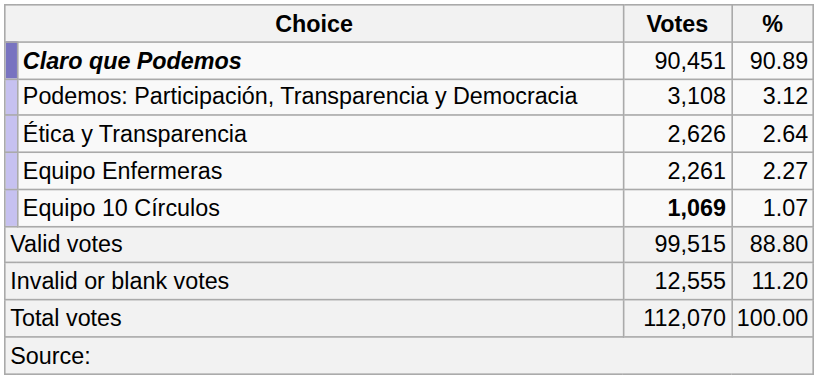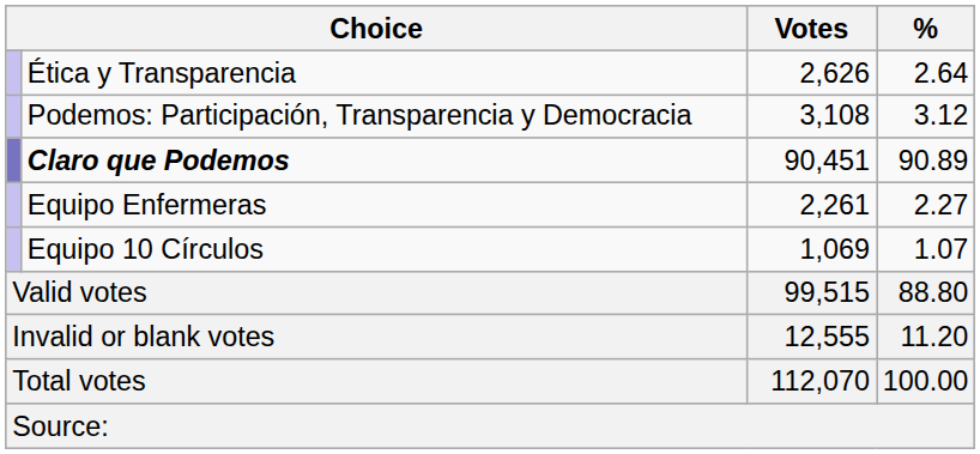 <table class="wikitable" style="text-align:right; font-size:90%;">
 <tr>
 <th colspan="2" style="width:375px;">Choice</th>
 <th style="width:60px;">Votes</th>
 <th style="width:40px;">%</th>
 </tr>
 <tr>
-<td width="1" bgcolor="#7873C0"></td>
-<td align="left"><strong><em>Claro que Podemos<em> <strong> </td>
-<td></strong>90,451<strong></td>
-<td></strong>90.89<strong></td>
+<td bgcolor="#C6C1F0"></td>
+<td align="left"></em>Ética y Transparencia<em></td>
+<td>2,626</td>
+<td>2.64</td>
 </tr>
 <tr>
 <td bgcolor="#C6C1F0"></td>
 <td align="left"></em>Podemos: Participación, Transparencia y Democracia<em></td>
 <td>3,108</td>
 <td>3.12</td>
 </tr>
 <tr>
-<td bgcolor="#C6C1F0"></td>
-<td align="left"></em>Ética y Transparencia<em></td>
-<td>2,626</td>
-<td>2.64</td>
+<td width="1" bgcolor="#7873C0"></td>
+<td align="left"><strong><em>Claro que Podemos<em> <strong> </td>
+<td></strong>90,451<strong></td>
+<td></strong>90.89<strong></td>
 </tr>
 <tr>
 <td bgcolor="#C6C1F0"></td>
 <td align="left"></em>Equipo Enfermeras<em></td>
 <td>2,261</td>
 <td>2.27</td>
 </tr>
 <tr>
 <td bgcolor="#C6C1F0"></td>
 <td align="left"></em>Equipo 10 Círculos<em></td>
-<td><strong>1,069</strong></td>
+<td>1,069</td>
 <td>1.07</td>
 </tr>
 <tr style="background-color:#F2F2F2">
 <td colspan="2" align="left">Valid votes</td>
 <td>99,515</td>
 <td>88.80</td>
 </tr>
 <tr style="background-color:#F2F2F2">
 <td colspan="2" align="left">Invalid or blank votes</td>
 <td>12,555</td>
 <td>11.20</td>
 </tr>
 <tr style="background-color:#F2F2F2">
 <td colspan="2" align="left"></strong>Total votes<strong></td>
 <td></strong>112,070<strong></td>
 <td></strong>100.00<strong></td>
 </tr>
 <tr style="background-color:#F2F2F2">
 <td colspan="4" align="left">Source: </td>
 </tr>
 </table>
